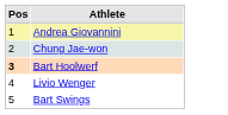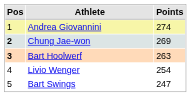 <table cellspacing="1" cellpadding="3" style="border:1px solid #aaa; font-size:90%;">
 <tr style="background:#e4e4e4;">
 <th style="border-bottom:1px solid #aaa; width:10px;">Pos</th>
 <th style="border-bottom:1px solid #aaa; width:200px;">Athlete</th>
+<th style="border-bottom:1px solid #aaa; width:20px;">Points</th>
 </tr>
 <tr style="background:#f7f6a8;">
 <td>1</td>
 <td> <a href='#'>Andrea Giovannini</a></td>
+<td>274</td>
 </tr>
 <tr style="background:#dce5e5;">
-<td>2</td>
+<td><strong>2</strong></td>
 <td> <a href='#'>Chung Jae-won</a></td>
+<td>269</td>
 </tr>
 <tr style="background:#ffdab9;">
 <td><strong>3</strong></td>
 <td> <a href='#'>Bart Hoolwerf</a></td>
+<td>263</td>
 </tr>
 <tr>
 <td>4</td>
 <td> <a href='#'>Livio Wenger</a></td>
+<td>254</td>
 </tr>
 <tr>
 <td>5</td>
 <td> <a href='#'>Bart Swings</a></td>
+<td>247</td>
 </tr>
 </table>
